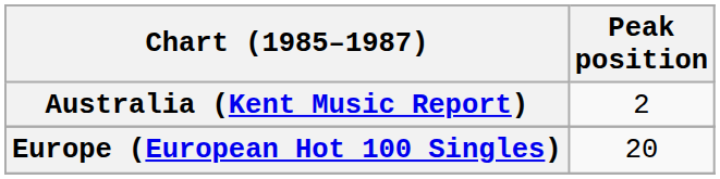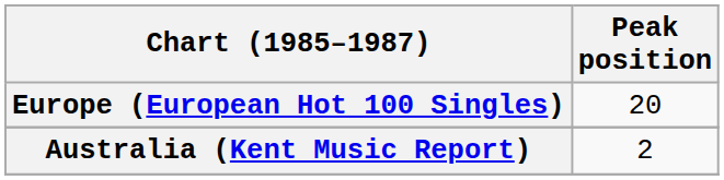 <table class="wikitable sortable plainrowheaders" style="text-align:center">
 <tr>
 <th>Chart (1985–1987)</th>
 <th>Peak<br>position</th>
 </tr>
 <tr>
-<th scope="row">Australia (<a href='#'>Kent Music Report</a>)</th>
-<td>2</td>
+<th scope="row">Europe (<a href='#'>European Hot 100 Singles</a>)</th>
+<td>20</td>
 </tr>
 <tr>
 </tr>
 <tr>
 </tr>
 <tr>
-<th scope="row">Europe (<a href='#'>European Hot 100 Singles</a>)</th>
-<td>20</td>
+<th scope="row">Australia (<a href='#'>Kent Music Report</a>)</th>
+<td>2</td>
 </tr>
 <tr>
 </tr>
 <tr>
 </tr>
 <tr>
 </tr>
 <tr>
 </tr>
 <tr>
 </tr>
 <tr>
 </tr>
 <tr>
 </tr>
 </table>
